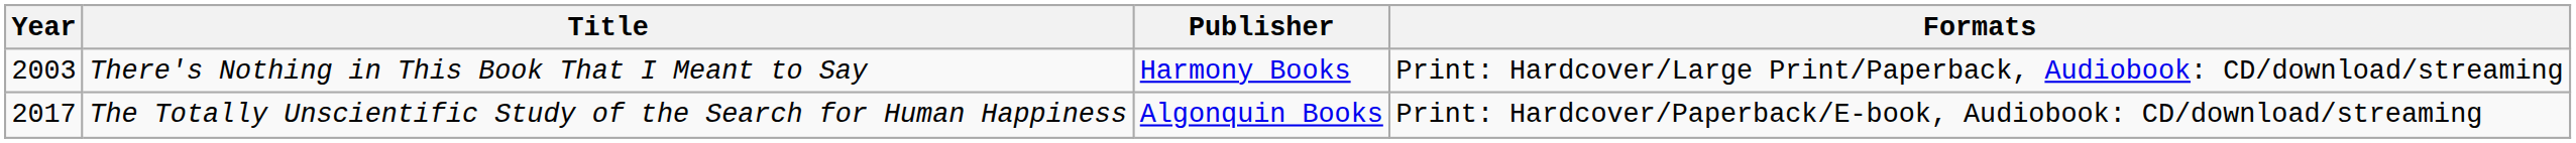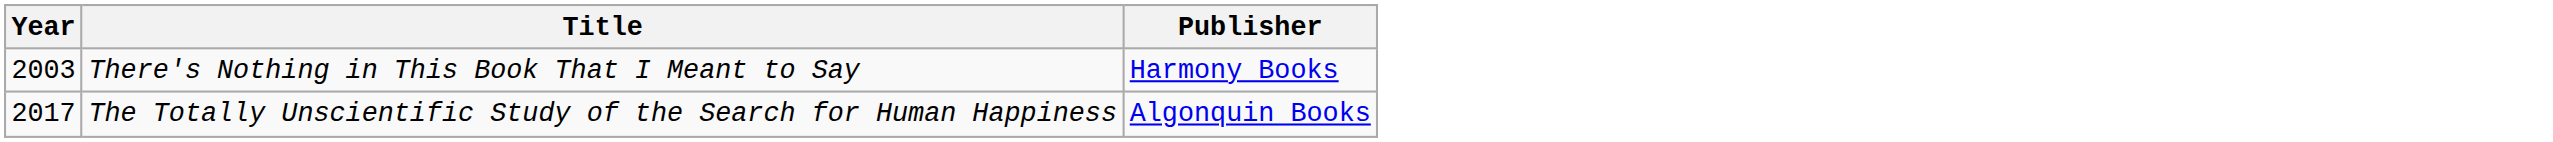 <table class="wikitable">
 <tr>
 <th>Year</th>
 <th>Title</th>
 <th>Publisher</th>
-<th>Formats</th>
 </tr>
 <tr>
 <td>2003</td>
 <td><em>There's Nothing in This Book That I Meant to Say</em></td>
 <td><a href='#'>Harmony Books</a></td>
-<td>Print: Hardcover/Large Print/Paperback, <a href='#'>Audiobook</a>: CD/download/streaming</td>
 </tr>
 <tr>
 <td>2017</td>
 <td><em>The Totally Unscientific Study of the Search for Human Happiness</em></td>
 <td><a href='#'>Algonquin Books</a></td>
-<td>Print: Hardcover/Paperback/E-book, Audiobook: CD/download/streaming</td>
 </tr>
 </table>
